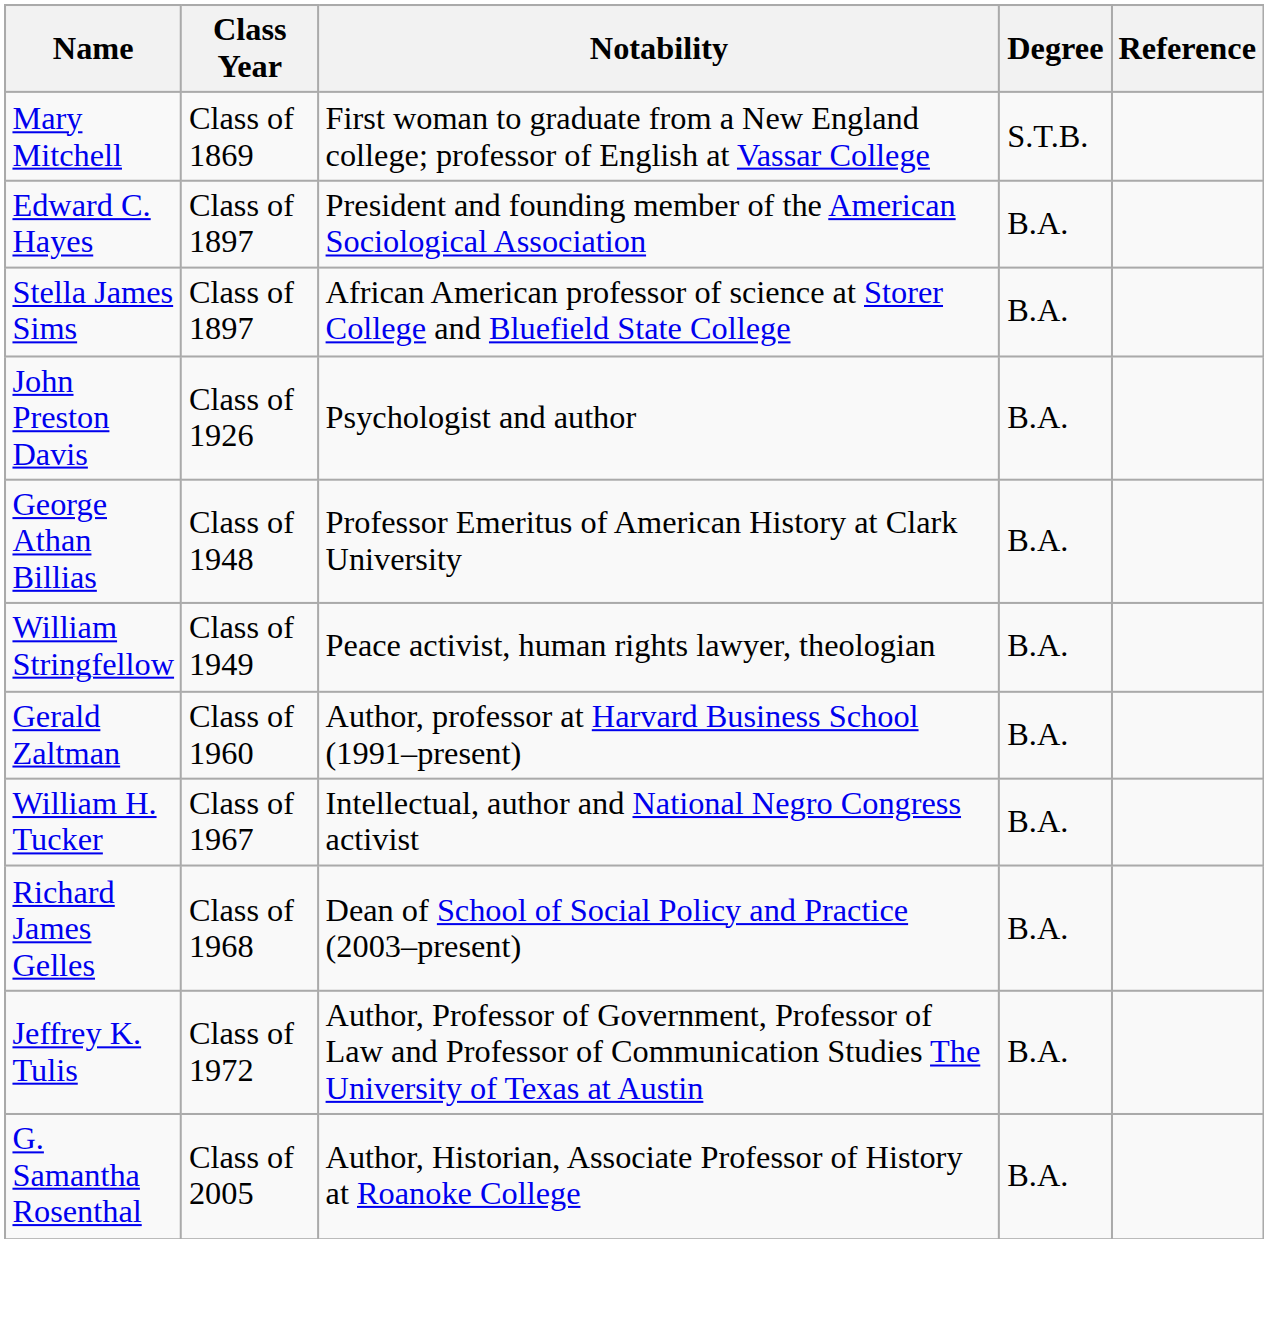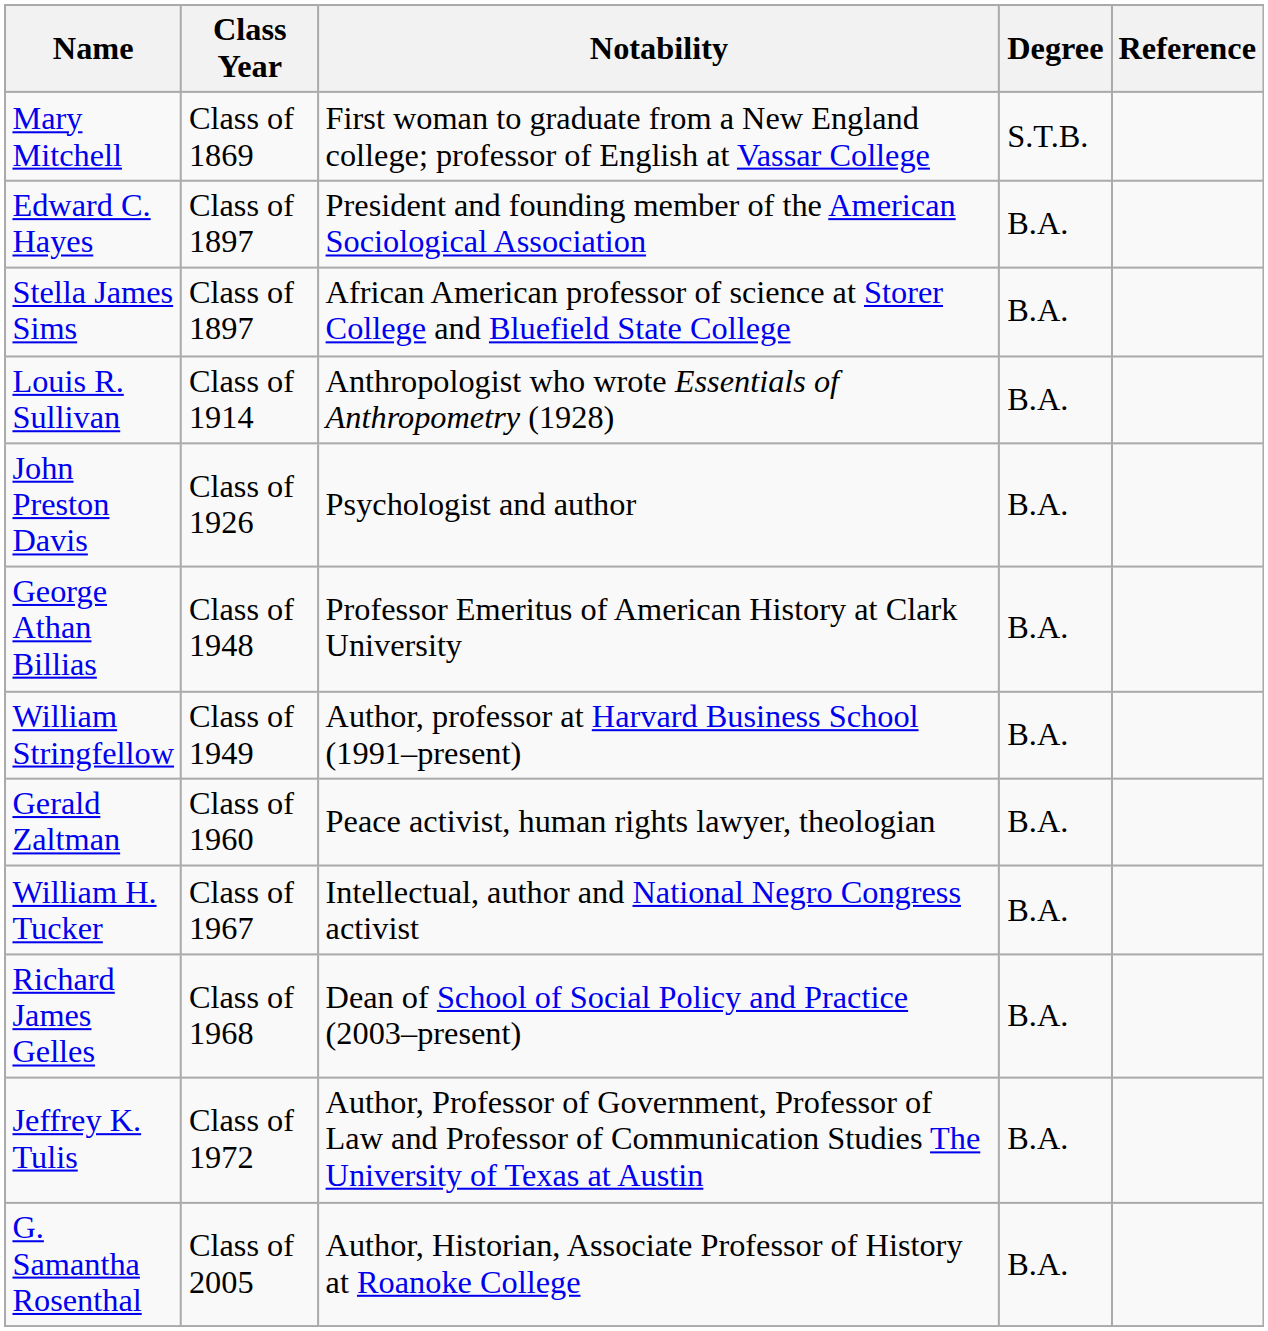 <table class="wikitable" style="width:100%">
 <tr>
 <th style="width:*;">Name</th>
 <th style="width:12%;">Class Year</th>
 <th class="unsortable" style="width:65%;">Notability</th>
 <th>Degree</th>
 <th>Reference</th>
 </tr>
 <tr>
 <td><a href='#'>Mary Mitchell</a></td>
 <td>Class of 1869</td>
 <td>First woman to graduate from a New England college; professor of English at <a href='#'>Vassar College</a></td>
 <td>S.T.B.</td>
 <td></td>
 </tr>
 <tr>
 <td><a href='#'>Edward C. Hayes</a></td>
 <td>Class of 1897</td>
 <td>President and founding member of the <a href='#'>American Sociological Association</a></td>
 <td>B.A.</td>
 <td></td>
 </tr>
 <tr>
 <td><a href='#'>Stella James Sims</a></td>
 <td>Class of 1897</td>
 <td>African American professor of science at <a href='#'>Storer College</a> and <a href='#'>Bluefield State College</a></td>
 <td>B.A.</td>
 <td></td>
 </tr>
 <tr>
+<td><a href='#'>Louis R. Sullivan</a></td>
+<td>Class of 1914</td>
+<td>Anthropologist who wrote <em>Essentials of Anthropometry</em> (1928)</td>
+<td>B.A.</td>
+<td></td>
+</tr>
+<tr>
 <td><a href='#'>John Preston Davis</a></td>
 <td>Class of 1926</td>
 <td>Psychologist and author</td>
 <td>B.A.</td>
 <td></td>
 </tr>
 <tr>
 <td><a href='#'>George Athan Billias</a></td>
 <td>Class of 1948</td>
 <td>Professor Emeritus of American History at Clark University</td>
 <td>B.A.</td>
 <td></td>
 </tr>
 <tr>
 <td><a href='#'>William Stringfellow</a></td>
 <td>Class of 1949</td>
-<td>Peace activist, human rights lawyer, theologian</td>
+<td>Author, professor at <a href='#'>Harvard Business School</a> (1991–present)</td>
 <td>B.A.</td>
 <td></td>
 </tr>
 <tr>
 <td><a href='#'>Gerald Zaltman</a></td>
 <td>Class of 1960</td>
-<td>Author, professor at <a href='#'>Harvard Business School</a> (1991–present)</td>
+<td>Peace activist, human rights lawyer, theologian</td>
 <td>B.A.</td>
 <td></td>
 </tr>
 <tr>
 <td><a href='#'>William H. Tucker</a></td>
 <td>Class of 1967</td>
 <td>Intellectual, author and <a href='#'>National Negro Congress</a> activist</td>
 <td>B.A.</td>
 <td></td>
 </tr>
 <tr>
 <td><a href='#'>Richard James Gelles</a></td>
 <td>Class of 1968</td>
 <td>Dean of <a href='#'>School of Social Policy and Practice</a> (2003–present)</td>
 <td>B.A.</td>
 <td></td>
 </tr>
 <tr>
 <td><a href='#'>Jeffrey K. Tulis</a></td>
 <td>Class of 1972</td>
 <td>Author, Professor of Government, Professor of Law and Professor of Communication Studies <a href='#'>The University of Texas at Austin</a></td>
 <td>B.A.</td>
 </tr>
 <tr>
 <td><a href='#'>G. Samantha Rosenthal</a></td>
 <td>Class of 2005</td>
 <td>Author, Historian, Associate Professor of History at <a href='#'>Roanoke College</a></td>
 <td>B.A.</td>
 <td></td>
 </tr>
 </table>
